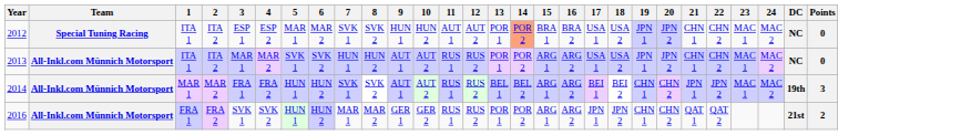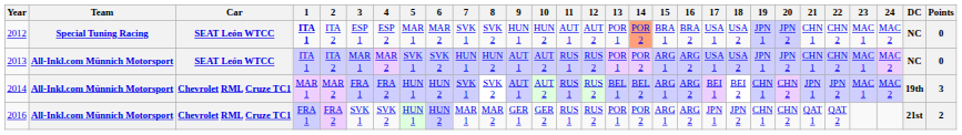 <table class="wikitable" style="text-align:center; font-size:85%">
 <tr>
 <th>Year</th>
 <th>Team</th>
+<th>Car</th>
 <th>1</th>
 <th>2</th>
 <th>3</th>
 <th>4</th>
 <th>5</th>
 <th>6</th>
 <th>7</th>
 <th>8</th>
 <th>9</th>
 <th>10</th>
 <th>11</th>
 <th>12</th>
 <th>13</th>
 <th>14</th>
 <th>15</th>
 <th>16</th>
 <th>17</th>
 <th>18</th>
 <th>19</th>
 <th>20</th>
 <th>21</th>
 <th>22</th>
 <th>23</th>
 <th>24</th>
 <th>DC</th>
 <th>Points</th>
 </tr>
 <tr>
 <td><a href='#'>2012</a></td>
 <th><a href='#'>Special Tuning Racing</a></th>
-<td><a href='#'>ITA<br>1</a></td>
+<th><a href='#'>SEAT León WTCC</a></th>
+<td><strong><a href='#'>ITA<br>1</a></strong></td>
 <td><a href='#'>ITA<br>2</a></td>
 <td><a href='#'>ESP<br>1</a></td>
 <td><a href='#'>ESP<br>2</a></td>
 <td><a href='#'>MAR<br>1</a></td>
 <td><a href='#'>MAR<br>2</a></td>
 <td><a href='#'>SVK<br>1</a></td>
 <td><a href='#'>SVK<br>2</a></td>
 <td><a href='#'>HUN<br>1</a></td>
 <td><a href='#'>HUN<br>2</a></td>
 <td><a href='#'>AUT<br>1</a></td>
 <td><a href='#'>AUT<br>2</a></td>
 <td><a href='#'>POR<br>1</a></td>
 <td style="background: lightsalmon;"><a href='#'>POR<br>2</a></td>
 <td><a href='#'>BRA<br>1</a></td>
 <td><a href='#'>BRA<br>2</a></td>
 <td><a href='#'>USA<br>1</a></td>
 <td><a href='#'>USA<br>2</a></td>
 <td style="background:#CFCFFF;"><a href='#'>JPN<br>1</a><br></td>
 <td style="background:#CFCFFF;"><a href='#'>JPN<br>2</a><br></td>
 <td><a href='#'>CHN<br>1</a></td>
 <td><a href='#'>CHN<br>2</a></td>
 <td><a href='#'>MAC<br>1</a></td>
 <td><a href='#'>MAC<br>2</a></td>
 <th>NC</th>
 <th>0</th>
 </tr>
 <tr>
 <td><a href='#'>2013</a></td>
 <th><a href='#'>All-Inkl.com Münnich Motorsport</a></th>
+<th><a href='#'>SEAT León WTCC</a></th>
 <td style="background:#cfcfff;"><a href='#'>ITA<br>1</a><br></td>
 <td style="background:#cfcfff;"><a href='#'>ITA<br>2</a><br></td>
 <td style="background:#cfcfff;"><a href='#'>MAR<br>1</a><br></td>
 <td style="background:#EFCFFF;"><a href='#'>MAR<br>2</a><br></td>
 <td style="background:#cfcfff;"><a href='#'>SVK<br>1</a><br></td>
 <td style="background:#cfcfff;"><a href='#'>SVK<br>2</a><br></td>
 <td style="background:#cfcfff;"><a href='#'>HUN<br>1</a><br></td>
 <td style="background:#cfcfff;"><a href='#'>HUN<br>2</a><br></td>
 <td style="background:#cfcfff;"><a href='#'>AUT<br>1</a><br></td>
 <td style="background:#cfcfff;"><a href='#'>AUT<br>2</a><br></td>
 <td style="background:#cfcfff;"><a href='#'>RUS<br>1</a><br></td>
 <td style="background:#cfcfff;"><a href='#'>RUS<br>2</a><br></td>
 <td style="background:#EFCFFF;"><a href='#'>POR<br>1</a><br></td>
 <td style="background:#EFCFFF;"><a href='#'>POR<br>2</a><br></td>
 <td style="background:#cfcfff;"><a href='#'>ARG<br>1</a><br></td>
 <td style="background:#cfcfff;"><a href='#'>ARG<br>2</a><br></td>
 <td style="background:#cfcfff;"><a href='#'>USA<br>1</a><br></td>
 <td style="background:#cfcfff;"><a href='#'>USA<br>2</a><br></td>
 <td style="background:#cfcfff;"><a href='#'>JPN<br>1</a><br></td>
 <td style="background:#cfcfff;"><a href='#'>JPN<br>2</a><br></td>
 <td style="background:#cfcfff;"><a href='#'>CHN<br>1</a><br></td>
 <td style="background:#cfcfff;"><a href='#'>CHN<br>2</a><br></td>
 <td style="background:#cfcfff;"><a href='#'>MAC<br>1</a><br></td>
 <td style="background:#EFCFFF;"><a href='#'>MAC<br>2</a><br></td>
 <th>NC</th>
 <th>0</th>
 </tr>
 <tr>
 <td><a href='#'>2014</a></td>
 <th><a href='#'>All-Inkl.com Münnich Motorsport</a></th>
+<th><a href='#'>Chevrolet</a> <a href='#'>RML</a> <a href='#'>Cruze TC1</a></th>
 <td style="background:#EFCFFF;"><a href='#'>MAR<br>1</a><br></td>
 <td style="background:#EFCFFF;"><a href='#'>MAR<br>2</a><br></td>
 <td style="background:#CFCFFF;"><a href='#'>FRA<br>1</a><br></td>
 <td style="background:#CFCFFF;"><a href='#'>FRA<br>2</a><br></td>
 <td style="background:#CFCFFF;"><a href='#'>HUN<br>1</a><br></td>
 <td style="background:#CFCFFF;"><a href='#'>HUN<br>2</a><br></td>
 <td style="background:#CFCFFF;"><a href='#'>SVK<br>1</a><br></td>
 <td style="background:#FFFFFF;"><a href='#'>SVK<br>2</a><br></td>
 <td style="background:#CFCFFF;"><a href='#'>AUT<br>1</a><br></td>
 <td style="background:#DFFFDF;"><a href='#'>AUT<br>2</a><br></td>
 <td style="background:#CFCFFF;"><a href='#'>RUS<br>1</a><br></td>
 <td style="background:#DFFFDF;"><a href='#'>RUS<br>2</a><br></td>
 <td style="background:#CFCFFF;"><a href='#'>BEL<br>1</a><br></td>
 <td style="background:#CFCFFF;"><a href='#'>BEL<br>2</a><br></td>
 <td style="background:#CFCFFF;"><a href='#'>ARG<br>1</a><br></td>
 <td style="background:#CFCFFF;"><a href='#'>ARG<br>2</a><br></td>
 <td style="background:#EFCFFF;"><a href='#'>BEI<br>1</a><br></td>
 <td style="background:#FFFFFF;"><a href='#'>BEI<br>2</a><br></td>
 <td style="background:#CFCFFF;"><a href='#'>CHN<br>1</a><br></td>
 <td style="background:#EFCFFF;"><a href='#'>CHN<br>2</a><br></td>
 <td style="background:#CFCFFF;"><a href='#'>JPN<br>1</a><br></td>
 <td style="background:#CFCFFF;"><a href='#'>JPN<br>2</a><br></td>
 <td style="background:#CFCFFF;"><a href='#'>MAC<br>1</a><br></td>
 <td style="background:#CFCFFF;"><a href='#'>MAC<br>2</a><br></td>
 <th>19th</th>
 <th>3</th>
 </tr>
 <tr>
 <td><a href='#'>2016</a></td>
 <th><a href='#'>All-Inkl.com Münnich Motorsport</a></th>
+<th><a href='#'>Chevrolet</a> <a href='#'>RML</a> <a href='#'>Cruze TC1</a></th>
 <td style="background:#CFCFFF;"><a href='#'>FRA<br>1</a><br></td>
 <td style="background:#EFCFFF;"><a href='#'>FRA<br>2</a><br></td>
 <td><a href='#'>SVK<br>1</a></td>
 <td><a href='#'>SVK<br>2</a></td>
 <td style="background:#DFFFDF;"><a href='#'>HUN<br>1</a><br></td>
 <td style="background:#CFCFFF;"><a href='#'>HUN<br>2</a><br></td>
 <td><a href='#'>MAR<br>1</a></td>
 <td><a href='#'>MAR<br>2</a></td>
 <td><a href='#'>GER<br>1</a></td>
 <td><a href='#'>GER<br>2</a></td>
 <td><a href='#'>RUS<br>1</a></td>
 <td><a href='#'>RUS<br>2</a></td>
 <td><a href='#'>POR<br>1</a></td>
 <td><a href='#'>POR<br>2</a></td>
 <td><a href='#'>ARG<br>1</a></td>
 <td><a href='#'>ARG<br>2</a></td>
 <td><a href='#'>JPN<br>1</a></td>
 <td><a href='#'>JPN<br>2</a></td>
 <td><a href='#'>CHN<br>1</a></td>
 <td><a href='#'>CHN<br>2</a></td>
 <td><a href='#'>QAT<br>1</a></td>
 <td><a href='#'>QAT<br>2</a></td>
 <td></td>
 <td></td>
 <th>21st</th>
 <th>2</th>
 </tr>
 </table>
